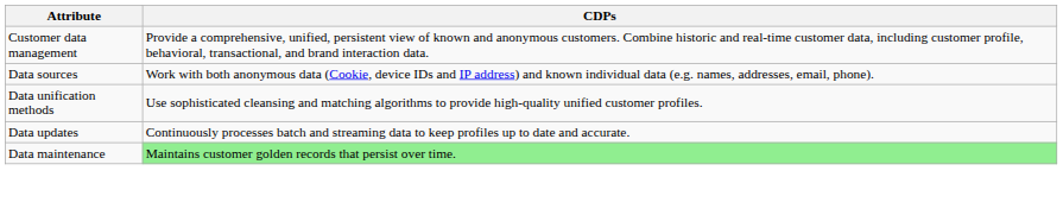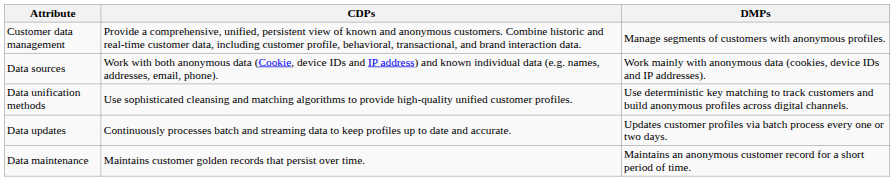 <table class="wikitable">
 <tr>
 <th>Attribute</th>
 <th>CDPs</th>
+<th>DMPs</th>
 </tr>
 <tr>
 <td>Customer data management</td>
 <td>Provide a comprehensive, unified, persistent view of known and anonymous customers. Combine historic and real-time customer data, including customer profile, behavioral, transactional, and brand interaction data.</td>
+<td>Manage segments of customers with anonymous profiles.</td>
 </tr>
 <tr>
 <td>Data sources</td>
 <td>Work with both anonymous data (<a href='#'>Cookie</a>, device IDs and <a href='#'>IP address</a>) and known individual data (e.g. names, addresses, email, phone).</td>
+<td>Work mainly with anonymous data (cookies, device IDs and IP addresses).</td>
 </tr>
 <tr>
 <td>Data unification methods</td>
 <td>Use sophisticated cleansing and matching algorithms to provide high-quality unified customer profiles.</td>
+<td>Use deterministic key matching to track customers and build anonymous profiles across digital channels.</td>
 </tr>
 <tr>
 <td>Data updates</td>
 <td>Continuously processes batch and streaming data to keep profiles up to date and accurate.</td>
+<td>Updates customer profiles via batch process every one or two days.</td>
 </tr>
 <tr>
 <td>Data maintenance</td>
-<td style="background: lightgreen;">Maintains customer golden records that persist over time.</td>
+<td>Maintains customer golden records that persist over time.</td>
+<td>Maintains an anonymous customer record for a short period of time.</td>
 </tr>
 </table>
